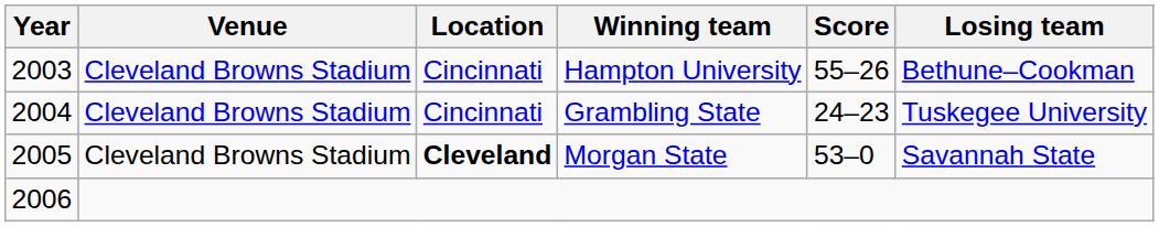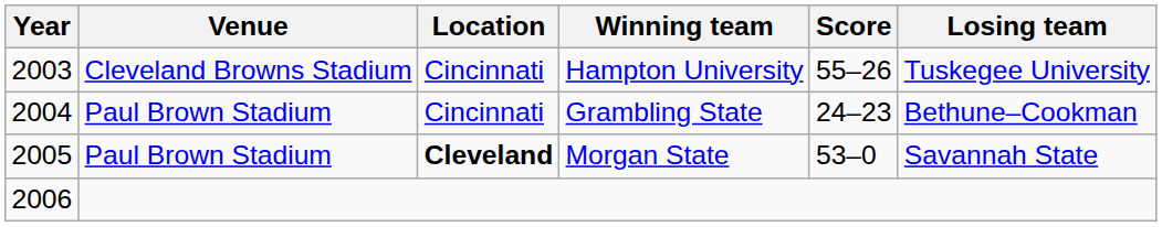 <table class="wikitable">
 <tr>
 <th>Year</th>
 <th>Venue</th>
 <th>Location</th>
 <th>Winning team</th>
 <th>Score</th>
 <th>Losing team</th>
 </tr>
 <tr>
 <td>2003</td>
 <td><a href='#'>Cleveland Browns Stadium</a></td>
 <td><a href='#'>Cincinnati</a></td>
 <td><a href='#'>Hampton University</a></td>
 <td>55–26</td>
+<td><a href='#'>Tuskegee University</a></td>
+</tr>
+<tr>
+<td>2004</td>
+<td><a href='#'>Paul Brown Stadium</a></td>
+<td><a href='#'>Cincinnati</a></td>
+<td><a href='#'>Grambling State</a></td>
+<td>24–23</td>
 <td><a href='#'>Bethune–Cookman</a></td>
 </tr>
 <tr>
-<td>2004</td>
-<td><a href='#'>Cleveland Browns Stadium</a></td>
-<td><a href='#'>Cincinnati</a></td>
-<td><a href='#'>Grambling State</a></td>
-<td>24–23</td>
-<td><a href='#'>Tuskegee University</a></td>
-</tr>
-<tr>
 <td>2005</td>
-<td>Cleveland Browns Stadium</td>
+<td><a href='#'>Paul Brown Stadium</a></td>
 <td><strong>Cleveland</strong></td>
 <td><a href='#'>Morgan State</a></td>
 <td>53–0</td>
 <td><a href='#'>Savannah State</a></td>
 </tr>
 <tr>
 <td>2006</td>
 <td colspan="5"></td>
 </tr>
 </table>
